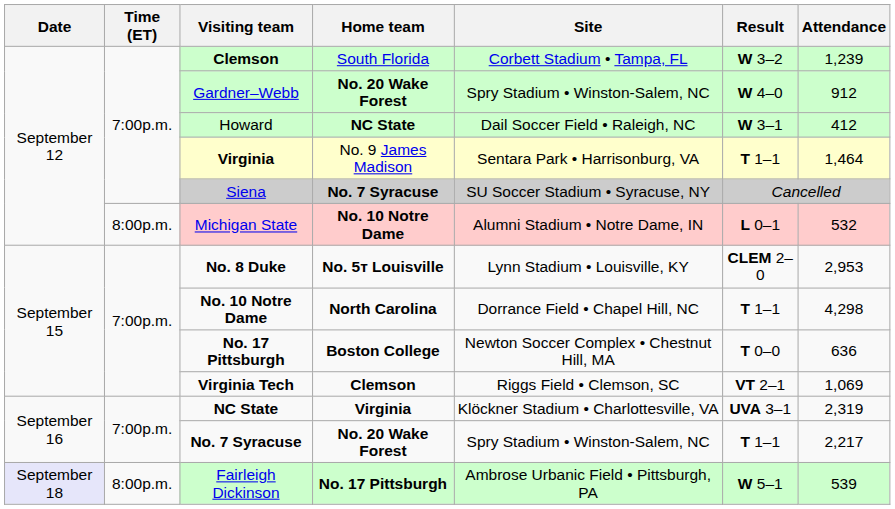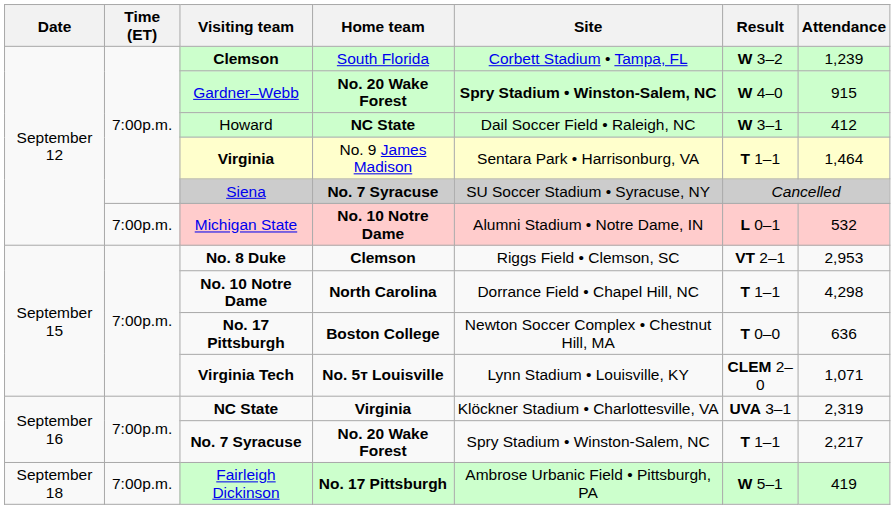 <table class="wikitable" style="font-size:95%; text-align: center;">
 <tr>
 <th>Date</th>
 <th>Time (ET)</th>
 <th>Visiting team</th>
 <th>Home team</th>
 <th>Site</th>
 <th>Result</th>
 <th>Attendance</th>
 </tr>
 <tr>
 <td rowspan=6>September 12</td>
 <td rowspan=5>7:00p.m.</td>
 <td style="background:#cfc;"><strong>Clemson</strong></td>
 <td style="background:#cfc;"><a href='#'>South Florida</a></td>
 <td style="background:#cfc;"><a href='#'>Corbett Stadium</a> • <a href='#'>Tampa, FL</a></td>
 <td style="background:#cfc;"><strong>W</strong> 3–2</td>
 <td style="background:#cfc;">1,239</td>
 </tr>
 <tr>
 <td style="background:#cfc;"><a href='#'>Gardner–Webb</a></td>
 <td style="background:#cfc;"><strong>No. 20 Wake Forest</strong></td>
-<td style="background:#cfc;">Spry Stadium • Winston-Salem, NC</td>
+<td style="background:#cfc;"><strong>Spry Stadium • Winston-Salem, NC</strong></td>
 <td style="background:#cfc;"><strong>W</strong> 4–0</td>
-<td style="background:#cfc;">912</td>
+<td style="background:#cfc;">915</td>
 </tr>
 <tr>
 <td style="background:#cfc;">Howard</td>
 <td style="background:#cfc;"><strong>NC State</strong></td>
 <td style="background:#cfc;">Dail Soccer Field • Raleigh, NC</td>
 <td style="background:#cfc;"><strong>W</strong> 3–1</td>
 <td style="background:#cfc;">412</td>
 </tr>
 <tr>
 <td style="background:#ffc;"><strong>Virginia</strong></td>
 <td style="background:#ffc;">No. 9 <a href='#'>James Madison</a></td>
 <td style="background:#ffc;">Sentara Park • Harrisonburg, VA</td>
 <td style="background:#ffc;"><strong>T</strong> 1–1</td>
 <td style="background:#ffc;">1,464</td>
 </tr>
 <tr>
 <td style="background:#ccc;"><a href='#'>Siena</a></td>
 <td style="background:#ccc;"><strong>No. 7 Syracuse</strong></td>
 <td style="background:#ccc;">SU Soccer Stadium • Syracuse, NY</td>
 <td style="background:#ccc;" colspan=2><em>Cancelled</em></td>
 </tr>
 <tr>
-<td>8:00p.m.</td>
+<td>7:00p.m.</td>
 <td style="background:#fcc;"><a href='#'>Michigan State</a></td>
 <td style="background:#fcc;"><strong>No. 10 Notre Dame</strong></td>
 <td style="background:#fcc;">Alumni Stadium • Notre Dame, IN</td>
 <td style="background:#fcc;"><strong>L</strong> 0–1</td>
 <td style="background:#fcc;">532</td>
 </tr>
 <tr>
 <td rowspan=4>September 15</td>
 <td rowspan=4>7:00p.m.</td>
 <td><strong>No. 8 Duke</strong></td>
-<td><strong>No. 5т Louisville</strong></td>
-<td>Lynn Stadium • Louisville, KY</td>
-<td><strong>CLEM</strong> 2–0</td>
+<td><strong>Clemson</strong></td>
+<td>Riggs Field • Clemson, SC</td>
+<td><strong>VT</strong> 2–1</td>
 <td>2,953</td>
 </tr>
 <tr>
 <td><strong>No. 10 Notre Dame</strong></td>
 <td><strong>North Carolina</strong></td>
 <td>Dorrance Field • Chapel Hill, NC</td>
 <td><strong>T</strong> 1–1</td>
 <td>4,298</td>
 </tr>
 <tr>
 <td><strong>No. 17 Pittsburgh</strong></td>
 <td><strong>Boston College</strong></td>
 <td>Newton Soccer Complex • Chestnut Hill, MA</td>
 <td><strong>T</strong> 0–0</td>
 <td>636</td>
 </tr>
 <tr>
 <td><strong>Virginia Tech</strong></td>
-<td><strong>Clemson</strong></td>
-<td>Riggs Field • Clemson, SC</td>
-<td><strong>VT</strong> 2–1</td>
-<td>1,069</td>
+<td><strong>No. 5т Louisville</strong></td>
+<td>Lynn Stadium • Louisville, KY</td>
+<td><strong>CLEM</strong> 2–0</td>
+<td>1,071</td>
 </tr>
 <tr>
 <td rowspan=2>September 16</td>
 <td rowspan=2>7:00p.m.</td>
 <td><strong>NC State</strong></td>
 <td><strong>Virginia</strong></td>
 <td>Klöckner Stadium • Charlottesville, VA</td>
 <td><strong>UVA</strong> 3–1</td>
 <td>2,319</td>
 </tr>
 <tr>
 <td><strong>No. 7 Syracuse</strong></td>
 <td><strong>No. 20 Wake Forest</strong></td>
 <td>Spry Stadium • Winston-Salem, NC</td>
 <td><strong>T</strong> 1–1</td>
 <td>2,217</td>
 </tr>
 <tr>
-<td style="background: lavender;">September 18</td>
-<td>8:00p.m.</td>
+<td>September 18</td>
+<td>7:00p.m.</td>
 <td style="background:#cfc;"><a href='#'>Fairleigh Dickinson</a></td>
 <td style="background:#cfc;"><strong>No. 17 Pittsburgh</strong></td>
 <td style="background:#cfc;">Ambrose Urbanic Field • Pittsburgh, PA</td>
 <td style="background:#cfc;"><strong>W</strong> 5–1</td>
-<td style="background:#cfc;">539</td>
+<td style="background:#cfc;">419</td>
 </tr>
 </table>
